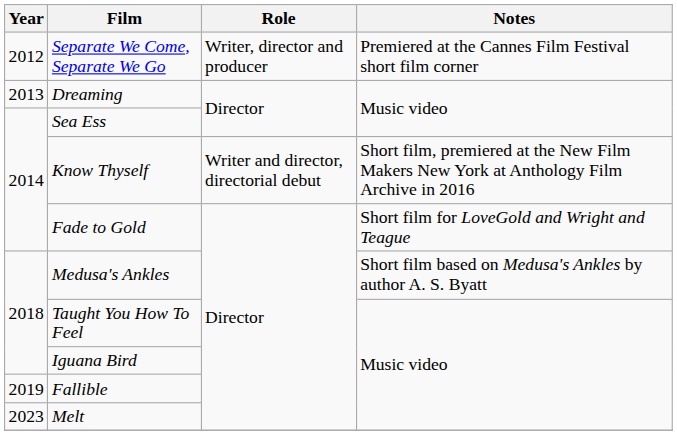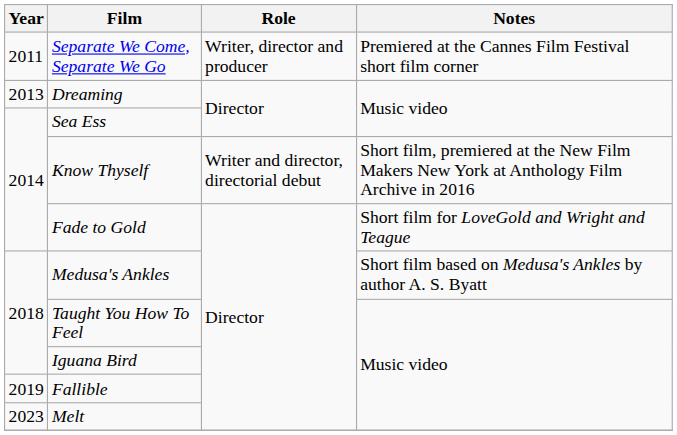 <table class="wikitable sortable">
 <tr>
 <th>Year</th>
 <th>Film</th>
 <th>Role</th>
 <th class="unsortable">Notes</th>
 </tr>
 <tr>
-<td>2012</td>
+<td>2011</td>
 <td><em><a href='#'>Separate We Come, Separate We Go</a></em></td>
 <td>Writer, director and producer</td>
 <td>Premiered at the Cannes Film Festival short film corner</td>
 </tr>
 <tr>
 <td>2013</td>
 <td><em>Dreaming</em></td>
 <td rowspan="2">Director</td>
 <td rowspan="2">Music video</td>
 </tr>
 <tr>
 <td rowspan="3">2014</td>
 <td><em>Sea Ess</em></td>
 </tr>
 <tr>
 <td><em>Know Thyself</em></td>
 <td>Writer and director, directorial debut</td>
 <td>Short film, premiered at the New Film Makers New York at Anthology Film Archive in 2016</td>
 </tr>
 <tr>
 <td><em>Fade to Gold</em></td>
 <td rowspan="6">Director</td>
 <td>Short film for <em>LoveGold and Wright and Teague</em></td>
 </tr>
 <tr>
 <td rowspan="3">2018</td>
 <td><em>Medusa's Ankles</em></td>
 <td>Short film based on <em>Medusa's Ankles</em> by author A. S. Byatt</td>
 </tr>
 <tr>
 <td><em>Taught You How To Feel</em></td>
 <td rowspan="4">Music video</td>
 </tr>
 <tr>
 <td><em>Iguana Bird</em></td>
 </tr>
 <tr>
 <td>2019</td>
 <td><em>Fallible</em></td>
 </tr>
 <tr>
 <td>2023</td>
 <td><em>Melt</em></td>
 </tr>
 <tr>
 </tr>
 </table>
